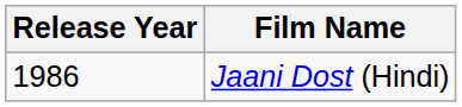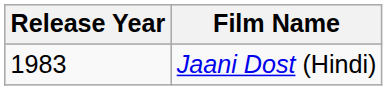 <table class="wikitable">
 <tr>
 <th>Release Year</th>
 <th>Film Name</th>
 </tr>
 <tr>
-<td>1986</td>
+<td>1983</td>
 <td><em><a href='#'>Jaani Dost</a></em> (Hindi)</td>
 </tr>
 </table>
